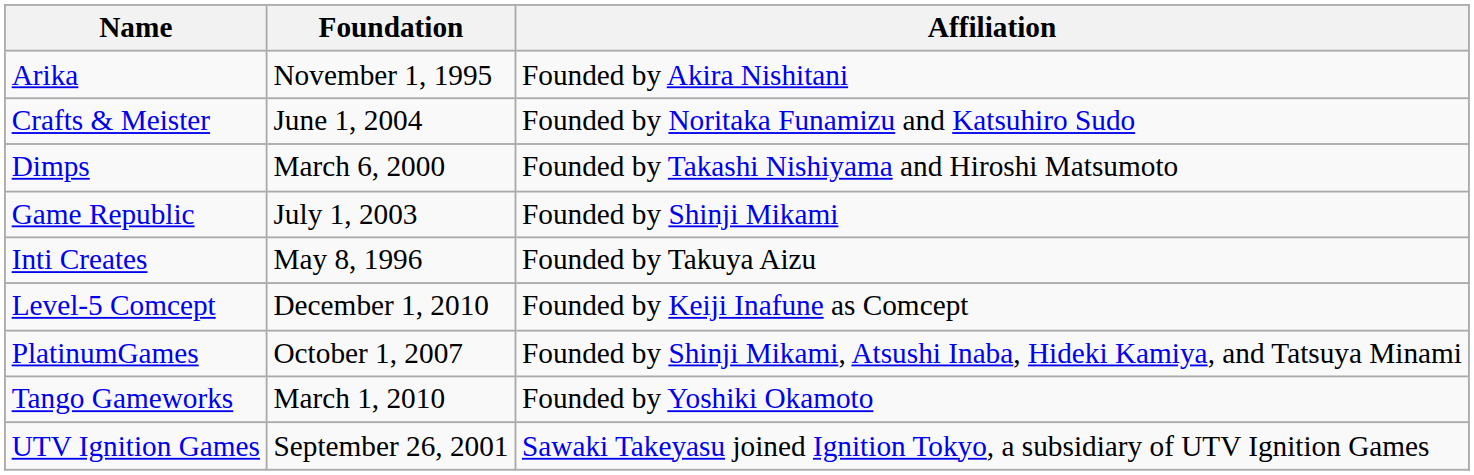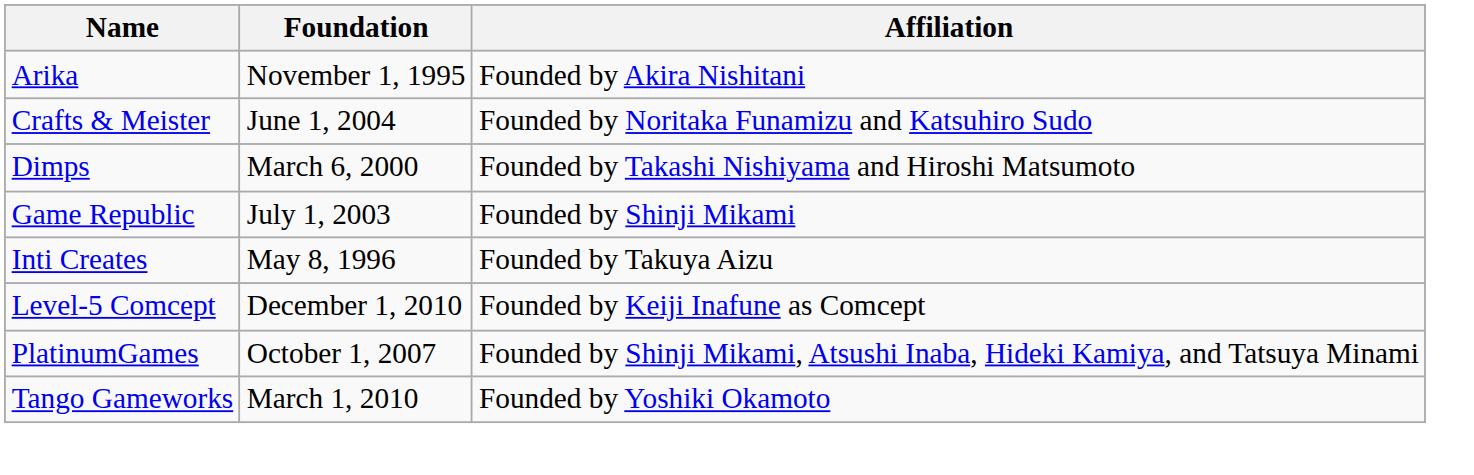 <table class="wikitable">
 <tr>
 <th>Name</th>
 <th>Foundation</th>
 <th>Affiliation</th>
 </tr>
 <tr>
 <td><a href='#'>Arika</a></td>
 <td>November 1, 1995</td>
 <td>Founded by <a href='#'>Akira Nishitani</a></td>
 </tr>
 <tr>
 <td><a href='#'>Crafts & Meister</a></td>
 <td>June 1, 2004</td>
 <td>Founded by <a href='#'>Noritaka Funamizu</a> and <a href='#'>Katsuhiro Sudo</a></td>
 </tr>
 <tr>
 <td><a href='#'>Dimps</a></td>
 <td>March 6, 2000</td>
 <td>Founded by <a href='#'>Takashi Nishiyama</a> and Hiroshi Matsumoto</td>
 </tr>
 <tr>
 <td><a href='#'>Game Republic</a></td>
 <td>July 1, 2003</td>
 <td>Founded by <a href='#'>Shinji Mikami</a></td>
 </tr>
 <tr>
 <td><a href='#'>Inti Creates</a></td>
 <td>May 8, 1996</td>
 <td>Founded by Takuya Aizu</td>
 </tr>
 <tr>
 <td><a href='#'>Level-5 Comcept</a></td>
 <td>December 1, 2010</td>
 <td>Founded by <a href='#'>Keiji Inafune</a> as Comcept</td>
 </tr>
 <tr>
 <td><a href='#'>PlatinumGames</a></td>
 <td>October 1, 2007</td>
 <td>Founded by <a href='#'>Shinji Mikami</a>, <a href='#'>Atsushi Inaba</a>, <a href='#'>Hideki Kamiya</a>, and Tatsuya Minami</td>
 </tr>
 <tr>
 <td><a href='#'>Tango Gameworks</a></td>
 <td>March 1, 2010</td>
 <td>Founded by <a href='#'>Yoshiki Okamoto</a></td>
 </tr>
-<tr>
-<td><a href='#'>UTV Ignition Games</a></td>
-<td>September 26, 2001</td>
-<td><a href='#'>Sawaki Takeyasu</a> joined <a href='#'>Ignition Tokyo</a>, a subsidiary of UTV Ignition Games</td>
-</tr>
 </table>
